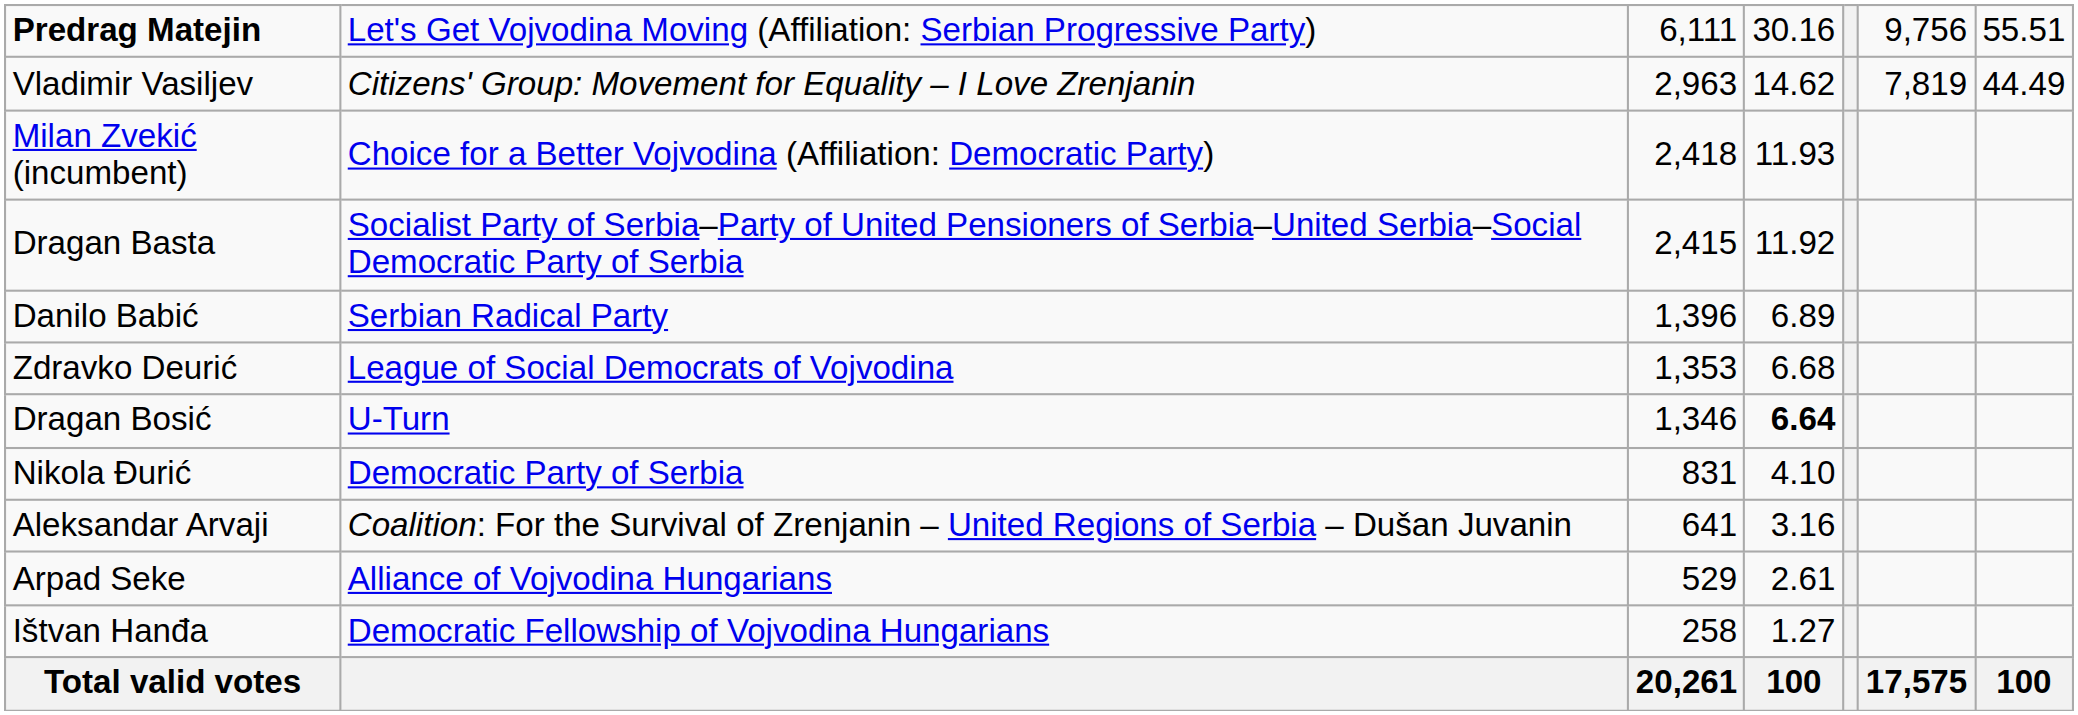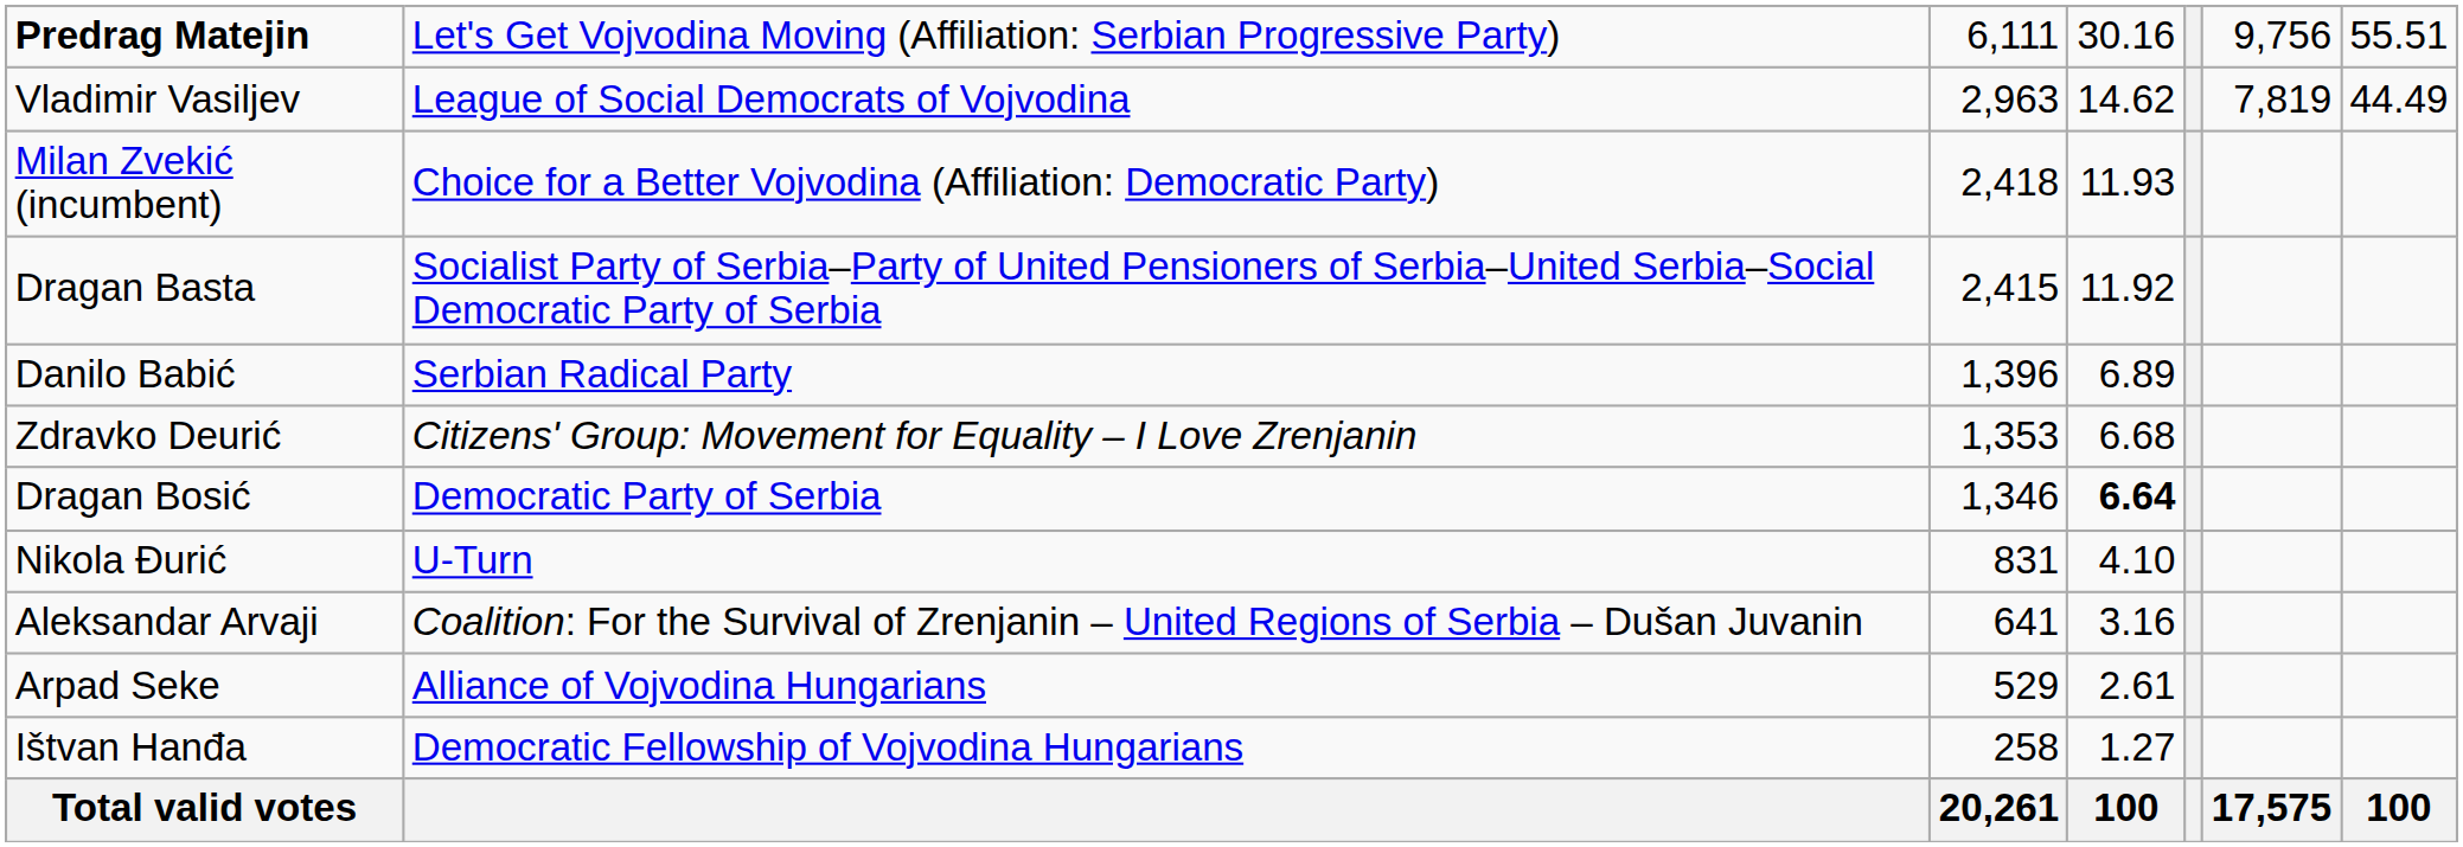 <table style="width:1000px;" class="wikitable">
 <tr>
 <td align="left"><strong>Predrag Matejin</strong></td>
 <td align="left"><a href='#'>Let's Get Vojvodina Moving</a> (Affiliation: <a href='#'>Serbian Progressive Party</a>)</td>
 <td align="right">6,111</td>
 <td align="right">30.16</td>
 <th align="left"></th>
 <td align="right">9,756</td>
 <td align="right">55.51</td>
 </tr>
 <tr>
 <td align="left">Vladimir Vasiljev</td>
-<td align="left"><em>Citizens' Group: Movement for Equality – I Love Zrenjanin</em></td>
+<td align="left"><a href='#'>League of Social Democrats of Vojvodina</a></td>
 <td align="right">2,963</td>
 <td align="right">14.62</td>
 <th align="left"></th>
 <td align="right">7,819</td>
 <td align="right">44.49</td>
 </tr>
 <tr>
 <td align="left"><a href='#'>Milan Zvekić</a> (incumbent)</td>
 <td align="left"><a href='#'>Choice for a Better Vojvodina</a> (Affiliation: <a href='#'>Democratic Party</a>)</td>
 <td align="right">2,418</td>
 <td align="right">11.93</td>
 <th align="left"></th>
 <td align="right"></td>
 <td align="right"></td>
 </tr>
 <tr>
 <td align="left">Dragan Basta</td>
 <td align="left"><a href='#'>Socialist Party of Serbia</a>–<a href='#'>Party of United Pensioners of Serbia</a>–<a href='#'>United Serbia</a>–<a href='#'>Social Democratic Party of Serbia</a></td>
 <td align="right">2,415</td>
 <td align="right">11.92</td>
 <th align="left"></th>
 <td align="right"></td>
 <td align="right"></td>
 </tr>
 <tr>
 <td align="left">Danilo Babić</td>
 <td align="left"><a href='#'>Serbian Radical Party</a></td>
 <td align="right">1,396</td>
 <td align="right">6.89</td>
 <th align="left"></th>
 <td align="right"></td>
 <td align="right"></td>
 </tr>
 <tr>
 <td align="left">Zdravko Deurić</td>
-<td align="left"><a href='#'>League of Social Democrats of Vojvodina</a></td>
+<td align="left"><em>Citizens' Group: Movement for Equality – I Love Zrenjanin</em></td>
 <td align="right">1,353</td>
 <td align="right">6.68</td>
 <th align="left"></th>
 <td align="right"></td>
 <td align="right"></td>
 </tr>
 <tr>
 <td align="left">Dragan Bosić</td>
-<td align="left"><a href='#'>U-Turn</a></td>
+<td align="left"><a href='#'>Democratic Party of Serbia</a></td>
 <td align="right">1,346</td>
 <td align="right"><strong>6.64</strong></td>
 <th align="left"></th>
 <td align="right"></td>
 <td align="right"></td>
 </tr>
 <tr>
 <td align="left">Nikola Đurić</td>
-<td align="left"><a href='#'>Democratic Party of Serbia</a></td>
+<td align="left"><a href='#'>U-Turn</a></td>
 <td align="right">831</td>
 <td align="right">4.10</td>
 <th align="left"></th>
 <td align="right"></td>
 <td align="right"></td>
 </tr>
 <tr>
 <td align="left">Aleksandar Arvaji</td>
 <td align="left"><em>Coalition</em>: For the Survival of Zrenjanin – <a href='#'>United Regions of Serbia</a> – Dušan Juvanin</td>
 <td align="right">641</td>
 <td align="right">3.16</td>
 <th align="left"></th>
 <td align="right"></td>
 <td align="right"></td>
 </tr>
 <tr>
 <td align="left">Arpad Seke</td>
 <td align="left"><a href='#'>Alliance of Vojvodina Hungarians</a></td>
 <td align="right">529</td>
 <td align="right">2.61</td>
 <th align="left"></th>
 <td align="right"></td>
 <td align="right"></td>
 </tr>
 <tr>
 <td align="left">Ištvan Hanđa</td>
 <td align="left"><a href='#'>Democratic Fellowship of Vojvodina Hungarians</a></td>
 <td align="right">258</td>
 <td align="right">1.27</td>
 <th align="left"></th>
 <td align="right"></td>
 <td align="right"></td>
 </tr>
 <tr>
 <th align="left">Total valid votes</th>
 <th align="left"></th>
 <th align="right">20,261</th>
 <th align="right">100</th>
 <th align="left"></th>
 <th align="right">17,575</th>
 <th align="right">100</th>
 </tr>
 <tr>
 </tr>
 </table>
